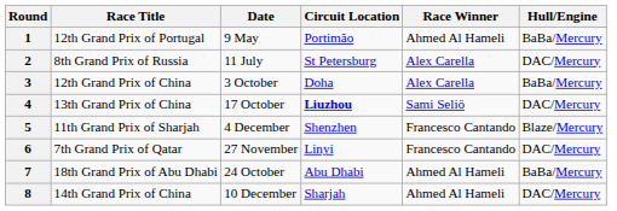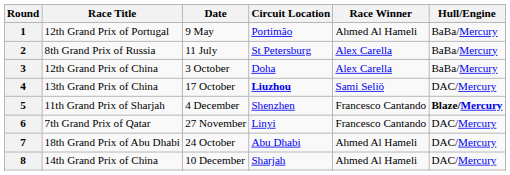 <table class="wikitable" border="1" style="font-size: 85%">
 <tr>
 <th>Round</th>
 <th>Race Title</th>
 <th>Date</th>
 <th>Circuit Location</th>
 <th>Race Winner</th>
 <th>Hull/Engine</th>
 </tr>
 <tr>
 <th>1</th>
 <td> 12th Grand Prix of Portugal</td>
 <td>9 May</td>
 <td><a href='#'>Portimão</a></td>
 <td> Ahmed Al Hameli</td>
 <td>BaBa/<a href='#'>Mercury</a></td>
 </tr>
 <tr>
 <th>2</th>
 <td> 8th Grand Prix of Russia</td>
 <td>11 July</td>
 <td><a href='#'>St Petersburg</a></td>
 <td> <a href='#'>Alex Carella</a></td>
-<td>DAC/<a href='#'>Mercury</a></td>
+<td>BaBa/<a href='#'>Mercury</a></td>
 </tr>
 <tr>
 <th>3</th>
 <td> 12th Grand Prix of China</td>
 <td>3 October</td>
 <td><a href='#'>Doha</a></td>
 <td> <a href='#'>Alex Carella</a></td>
 <td>BaBa/<a href='#'>Mercury</a></td>
 </tr>
 <tr>
 <th>4</th>
 <td> 13th Grand Prix of China</td>
 <td>17 October</td>
 <td><strong><a href='#'>Liuzhou</a></strong></td>
 <td> <a href='#'>Sami Seliö</a></td>
 <td>DAC/<a href='#'>Mercury</a></td>
 </tr>
 <tr>
 <th>5</th>
 <td> 11th Grand Prix of Sharjah</td>
 <td>4 December</td>
 <td><a href='#'>Shenzhen</a></td>
 <td> Francesco Cantando</td>
-<td>Blaze/<a href='#'>Mercury</a></td>
+<td><strong>Blaze/<a href='#'>Mercury</a></strong></td>
 </tr>
 <tr>
 <th>6</th>
 <td> 7th Grand Prix of Qatar</td>
 <td>27 November</td>
 <td><a href='#'>Linyi</a></td>
 <td> Francesco Cantando</td>
 <td>DAC/<a href='#'>Mercury</a></td>
 </tr>
 <tr>
 <th>7</th>
 <td> 18th Grand Prix of Abu Dhabi</td>
 <td>24 October</td>
 <td><a href='#'>Abu Dhabi</a></td>
 <td> Ahmed Al Hameli</td>
-<td>BaBa/<a href='#'>Mercury</a></td>
+<td>DAC/<a href='#'>Mercury</a></td>
 </tr>
 <tr>
 <th>8</th>
 <td> 14th Grand Prix of China</td>
 <td>10 December</td>
 <td><a href='#'>Sharjah</a></td>
 <td> Ahmed Al Hameli</td>
 <td>DAC/<a href='#'>Mercury</a></td>
 </tr>
 </table>
